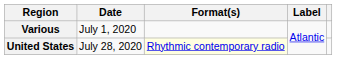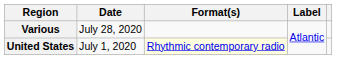 <table class="wikitable plainrowheaders">
 <tr>
 <th scope="col">Region</th>
 <th scope="col">Date</th>
 <th scope="col">Format(s)</th>
 <th scope="col">Label</th>
 <th scope="col"></th>
 </tr>
 <tr>
 <th scope="row">Various</th>
-<td>July 1, 2020</td>
+<td>July 28, 2020</td>
 <td></td>
 <td rowspan="2"><a href='#'>Atlantic</a></td>
 <td style="text-align:center;"></td>
 </tr>
 <tr>
 <th scope="row">United States</th>
-<td>July 28, 2020</td>
+<td>July 1, 2020</td>
 <td style="background: lightyellow;"><a href='#'>Rhythmic contemporary radio</a></td>
 <td style="text-align:center;"></td>
 </tr>
 </table>
